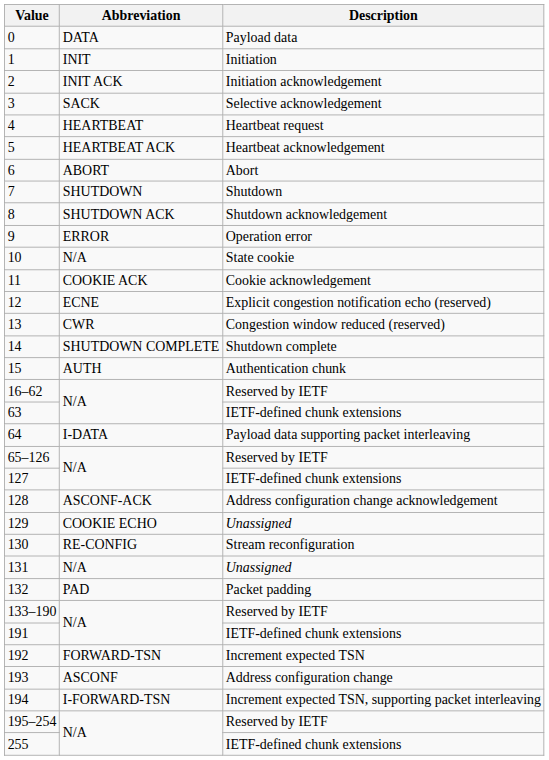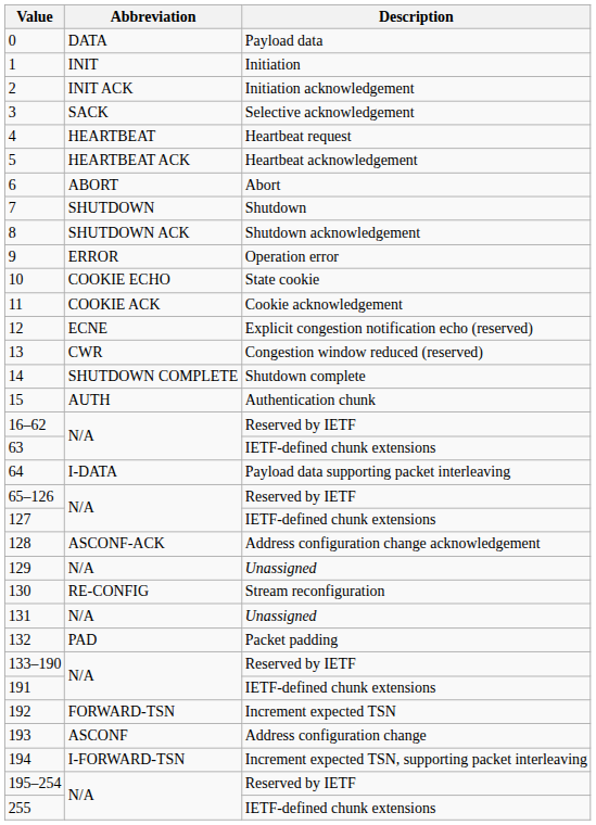 <table class="wikitable">
 <tr>
 <th>Value</th>
 <th>Abbreviation</th>
 <th>Description</th>
 </tr>
 <tr>
 <td>0</td>
 <td>DATA</td>
 <td>Payload data</td>
 </tr>
 <tr>
 <td>1</td>
 <td>INIT</td>
 <td>Initiation</td>
 </tr>
 <tr>
 <td>2</td>
 <td>INIT ACK</td>
 <td>Initiation acknowledgement</td>
 </tr>
 <tr>
 <td>3</td>
 <td>SACK</td>
 <td>Selective acknowledgement</td>
 </tr>
 <tr>
 <td>4</td>
 <td>HEARTBEAT</td>
 <td>Heartbeat request</td>
 </tr>
 <tr>
 <td>5</td>
 <td>HEARTBEAT ACK</td>
 <td>Heartbeat acknowledgement</td>
 </tr>
 <tr>
 <td>6</td>
 <td>ABORT</td>
 <td>Abort</td>
 </tr>
 <tr>
 <td>7</td>
 <td>SHUTDOWN</td>
 <td>Shutdown</td>
 </tr>
 <tr>
 <td>8</td>
 <td>SHUTDOWN ACK</td>
 <td>Shutdown acknowledgement</td>
 </tr>
 <tr>
 <td>9</td>
 <td>ERROR</td>
 <td>Operation error</td>
 </tr>
 <tr>
 <td>10</td>
-<td>N/A</td>
+<td>COOKIE ECHO</td>
 <td>State cookie</td>
 </tr>
 <tr>
 <td>11</td>
 <td>COOKIE ACK</td>
 <td>Cookie acknowledgement</td>
 </tr>
 <tr>
 <td>12</td>
 <td>ECNE</td>
 <td>Explicit congestion notification echo (reserved)</td>
 </tr>
 <tr>
 <td>13</td>
 <td>CWR</td>
 <td>Congestion window reduced (reserved)</td>
 </tr>
 <tr>
 <td>14</td>
 <td>SHUTDOWN COMPLETE</td>
 <td>Shutdown complete</td>
 </tr>
 <tr>
 <td>15</td>
 <td>AUTH</td>
 <td>Authentication chunk</td>
 </tr>
 <tr>
 <td>16–62</td>
 <td rowspan="2">N/A</td>
 <td>Reserved by IETF</td>
 </tr>
 <tr>
 <td>63</td>
 <td>IETF-defined chunk extensions</td>
 </tr>
 <tr>
 <td>64</td>
 <td>I-DATA</td>
 <td>Payload data supporting packet interleaving</td>
 </tr>
 <tr>
 <td>65–126</td>
 <td rowspan="2">N/A</td>
 <td>Reserved by IETF</td>
 </tr>
 <tr>
 <td>127</td>
 <td>IETF-defined chunk extensions</td>
 </tr>
 <tr>
 <td>128</td>
 <td>ASCONF-ACK</td>
 <td>Address configuration change acknowledgement</td>
 </tr>
 <tr>
 <td>129</td>
-<td>COOKIE ECHO</td>
+<td>N/A</td>
 <td><em>Unassigned</em></td>
 </tr>
 <tr>
 <td>130</td>
 <td>RE-CONFIG</td>
 <td>Stream reconfiguration</td>
 </tr>
 <tr>
 <td>131</td>
 <td>N/A</td>
 <td><em>Unassigned</em></td>
 </tr>
 <tr>
 <td>132</td>
 <td>PAD</td>
 <td>Packet padding</td>
 </tr>
 <tr>
 <td>133–190</td>
 <td rowspan="2">N/A</td>
 <td>Reserved by IETF</td>
 </tr>
 <tr>
 <td>191</td>
 <td>IETF-defined chunk extensions</td>
 </tr>
 <tr>
 <td>192</td>
 <td>FORWARD-TSN</td>
 <td>Increment expected TSN</td>
 </tr>
 <tr>
 <td>193</td>
 <td>ASCONF</td>
 <td>Address configuration change</td>
 </tr>
 <tr>
 <td>194</td>
 <td>I-FORWARD-TSN</td>
 <td>Increment expected TSN, supporting packet interleaving</td>
 </tr>
 <tr>
 <td>195–254</td>
 <td rowspan="2">N/A</td>
 <td>Reserved by IETF</td>
 </tr>
 <tr>
 <td>255</td>
 <td>IETF-defined chunk extensions</td>
 </tr>
 </table>
